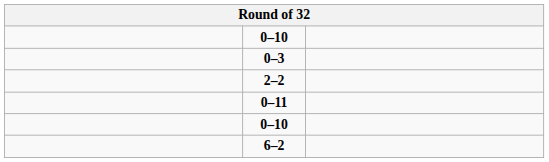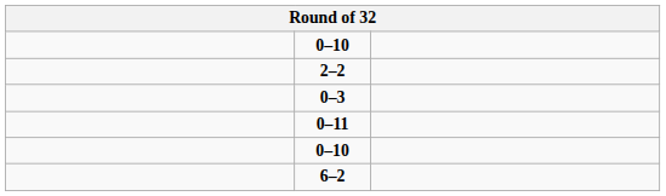 <table class="wikitable" style="text-align: center;">
 <tr>
 <th colspan=3>Round of 32</th>
 </tr>
 <tr>
 <td align=left width="270"></td>
 <td align=center width="65"><strong>0–10</strong></td>
 <td align=left width="270"><strong></strong></td>
 </tr>
 <tr>
 <td align=left></td>
-<td align=center><strong>0–3</strong></td>
+<td align=center><strong>2–2</strong></td>
 <td align=left><strong></strong></td>
 </tr>
 <tr>
 <td align=left></td>
-<td align=center><strong>2–2</strong></td>
+<td align=center><strong>0–3</strong></td>
 <td align=left><strong></strong></td>
 </tr>
 <tr>
 <td align=left></td>
 <td align=center><strong>0–11</strong></td>
 <td align=left><strong></strong></td>
 </tr>
 <tr>
 <td align=left></td>
 <td align=center><strong>0–10</strong></td>
 <td align=left><strong></strong></td>
 </tr>
 <tr>
 <td align=left><strong></strong></td>
 <td align=center><strong>6–2</strong></td>
 <td align=left></td>
 </tr>
 </table>
